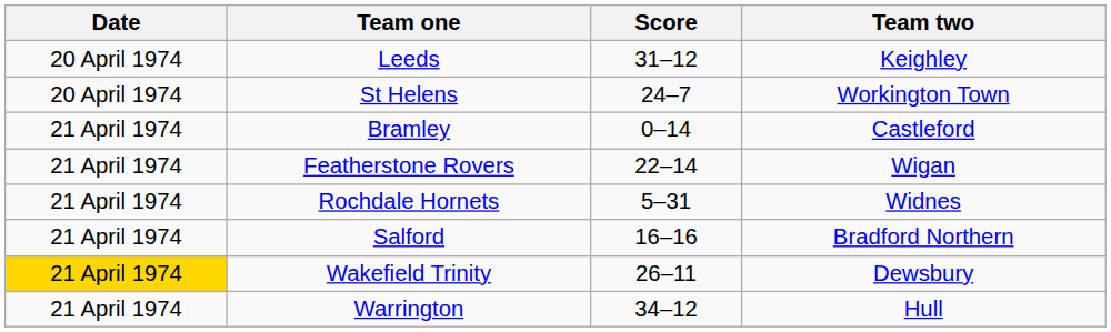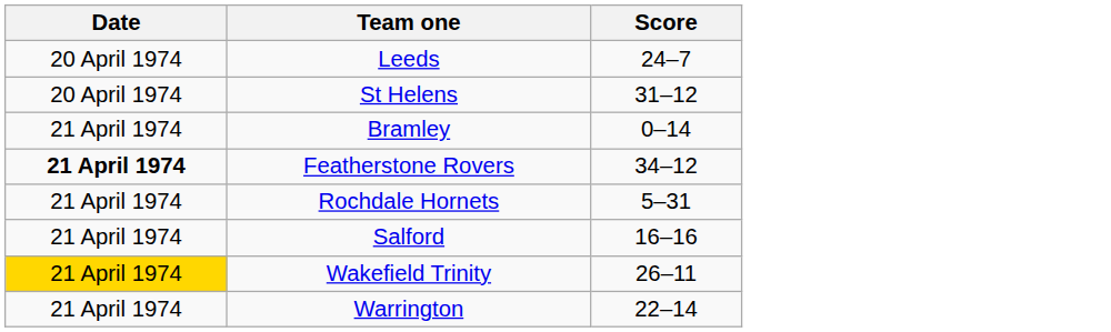 <table class="wikitable" style="text-align: center">
 <tr>
 <th width=150>Date</th>
 <th width=250>Team one</th>
 <th width=100>Score</th>
-<th width=250>Team two</th>
 </tr>
 <tr>
 <td>20 April 1974</td>
 <td><a href='#'>Leeds</a></td>
-<td>31–12</td>
-<td><a href='#'>Keighley</a></td>
+<td>24–7</td>
 </tr>
 <tr>
 <td>20 April 1974</td>
 <td><a href='#'>St Helens</a></td>
-<td>24–7</td>
-<td><a href='#'>Workington Town</a></td>
+<td>31–12</td>
 </tr>
 <tr>
 <td>21 April 1974</td>
 <td><a href='#'>Bramley</a></td>
 <td>0–14</td>
-<td><a href='#'>Castleford</a></td>
 </tr>
 <tr>
-<td>21 April 1974</td>
+<td><strong>21 April 1974</strong></td>
 <td><a href='#'>Featherstone Rovers</a></td>
-<td>22–14</td>
-<td><a href='#'>Wigan</a></td>
+<td>34–12</td>
 </tr>
 <tr>
 <td>21 April 1974</td>
 <td><a href='#'>Rochdale Hornets</a></td>
 <td>5–31</td>
-<td><a href='#'>Widnes</a></td>
 </tr>
 <tr>
 <td>21 April 1974</td>
 <td><a href='#'>Salford</a></td>
 <td>16–16</td>
-<td><a href='#'>Bradford Northern</a></td>
 </tr>
 <tr>
 <td style="background: gold;">21 April 1974</td>
 <td><a href='#'>Wakefield Trinity</a></td>
 <td>26–11</td>
-<td><a href='#'>Dewsbury</a></td>
 </tr>
 <tr>
 <td>21 April 1974</td>
 <td><a href='#'>Warrington</a></td>
-<td>34–12</td>
-<td><a href='#'>Hull</a></td>
+<td>22–14</td>
 </tr>
 </table>
